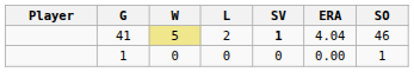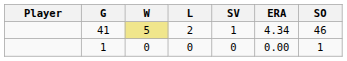 <table class="wikitable sortable">
 <tr>
 <th bgcolor="#DDDDFF" width="16%">Player</th>
 <th bgcolor="#DDDDFF" width="9%">G</th>
 <th bgcolor="#DDDDFF" width="9%">W</th>
 <th bgcolor="#DDDDFF" width="9%">L</th>
 <th bgcolor="#DDDDFF" width="9%">SV</th>
 <th bgcolor="#DDDDFF" width="9%">ERA</th>
 <th bgcolor="#DDDDFF" width="9%">SO</th>
 </tr>
 <tr align="center">
 <td></td>
 <td>41</td>
 <td style="background: khaki;">5</td>
 <td>2</td>
-<td><strong>1</strong></td>
-<td>4.04</td>
+<td>1</td>
+<td>4.34</td>
 <td>46</td>
 </tr>
 <tr align="center">
 <td></td>
 <td>1</td>
 <td>0</td>
 <td>0</td>
 <td>0</td>
 <td>0.00</td>
 <td>1</td>
 </tr>
 </table>
